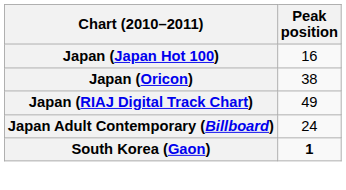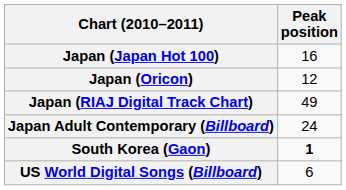 <table class="wikitable plainrowheaders sortable" style="text-align:center">
 <tr>
 <th scope="col">Chart (2010–2011)</th>
 <th scope="col">Peak<br>position</th>
 </tr>
 <tr>
 <th scope="row">Japan (<a href='#'>Japan Hot 100</a>)</th>
 <td>16</td>
 </tr>
 <tr>
 <th scope="row">Japan (<a href='#'>Oricon</a>)</th>
-<td>38</td>
+<td>12</td>
 </tr>
 <tr>
 <th scope="row">Japan (<a href='#'>RIAJ Digital Track Chart</a>)</th>
 <td>49</td>
 </tr>
 <tr>
 <th scope="row">Japan Adult Contemporary (<em><a href='#'>Billboard</a></em>)</th>
 <td>24</td>
 </tr>
 <tr>
 <th scope="row">South Korea (<a href='#'>Gaon</a>)</th>
 <td><strong>1</strong></td>
 </tr>
+<tr>
+<th scope="row">US <a href='#'>World Digital Songs</a> (<em><a href='#'>Billboard</a></em>)</th>
+<td>6</td>
+</tr>
 </table>
